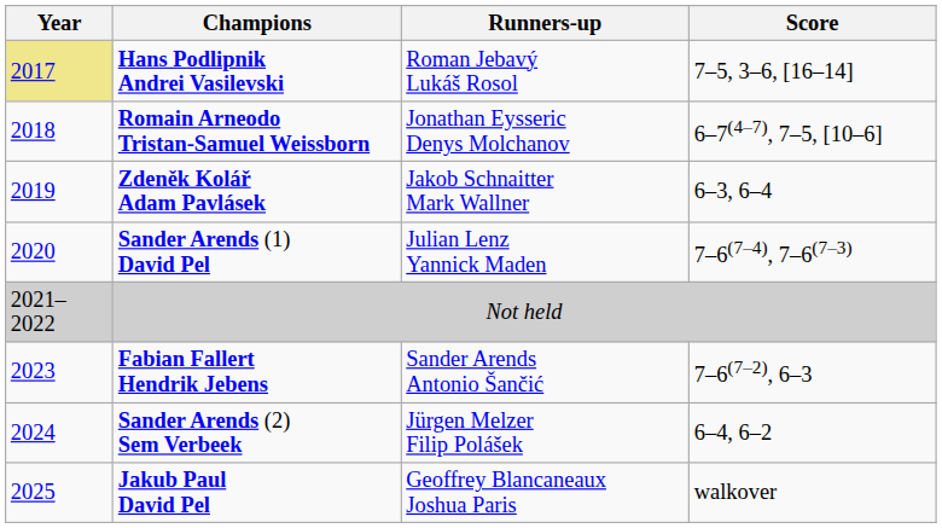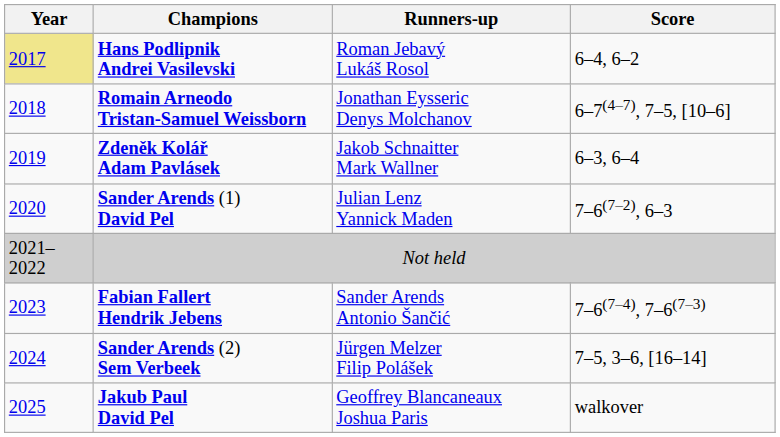 <table class="wikitable">
 <tr>
 <th style="width:70px">Year</th>
 <th style="width:200px">Champions</th>
 <th style="width:200px">Runners-up</th>
 <th style="width:170px" class="unsortable">Score</th>
 </tr>
 <tr>
 <td style="background: khaki;"><a href='#'>2017</a></td>
 <td> <strong><a href='#'>Hans Podlipnik</a></strong><br> <strong><a href='#'>Andrei Vasilevski</a></strong></td>
 <td> <a href='#'>Roman Jebavý</a><br> <a href='#'>Lukáš Rosol</a></td>
-<td>7–5, 3–6, [16–14]</td>
+<td>6–4, 6–2</td>
 </tr>
 <tr>
 <td><a href='#'>2018</a></td>
 <td> <strong><a href='#'>Romain Arneodo</a></strong><br> <strong><a href='#'>Tristan-Samuel Weissborn</a></strong></td>
 <td> <a href='#'>Jonathan Eysseric</a><br> <a href='#'>Denys Molchanov</a></td>
 <td>6–7<sup>(4–7)</sup>, 7–5, [10–6]</td>
 </tr>
 <tr>
 <td><a href='#'>2019</a></td>
 <td> <strong><a href='#'>Zdeněk Kolář</a></strong><br> <strong><a href='#'>Adam Pavlásek</a></strong></td>
 <td> <a href='#'>Jakob Schnaitter</a><br> <a href='#'>Mark Wallner</a></td>
 <td>6–3, 6–4</td>
 </tr>
 <tr>
 <td><a href='#'>2020</a></td>
 <td> <strong><a href='#'>Sander Arends</a></strong> (1)<br> <strong><a href='#'>David Pel</a></strong></td>
 <td> <a href='#'>Julian Lenz</a><br> <a href='#'>Yannick Maden</a></td>
-<td>7–6<sup>(7–4)</sup>, 7–6<sup>(7–3)</sup></td>
+<td>7–6<sup>(7–2)</sup>, 6–3</td>
 </tr>
 <tr>
 <td style="background:#cfcfcf">2021–<br>2022</td>
 <td colspan=3 align=center style="background:#cfcfcf"><em>Not held</em></td>
 </tr>
 <tr>
 <td><a href='#'>2023</a></td>
 <td> <strong><a href='#'>Fabian Fallert</a></strong><br> <strong><a href='#'>Hendrik Jebens</a></strong></td>
 <td> <a href='#'>Sander Arends</a><br> <a href='#'>Antonio Šančić</a></td>
-<td>7–6<sup>(7–2)</sup>, 6–3</td>
+<td>7–6<sup>(7–4)</sup>, 7–6<sup>(7–3)</sup></td>
 </tr>
 <tr>
 <td><a href='#'>2024</a></td>
 <td> <strong><a href='#'>Sander Arends</a></strong> (2)<br> <strong><a href='#'>Sem Verbeek</a></strong></td>
 <td> <a href='#'>Jürgen Melzer</a><br> <a href='#'>Filip Polášek</a></td>
-<td>6–4, 6–2</td>
+<td>7–5, 3–6, [16–14]</td>
 </tr>
 <tr>
 <td><a href='#'>2025</a></td>
 <td> <strong><a href='#'>Jakub Paul</a></strong><br> <strong><a href='#'>David Pel</a></strong></td>
 <td> <a href='#'>Geoffrey Blancaneaux</a><br> <a href='#'>Joshua Paris</a></td>
 <td>walkover</td>
 </tr>
 </table>
